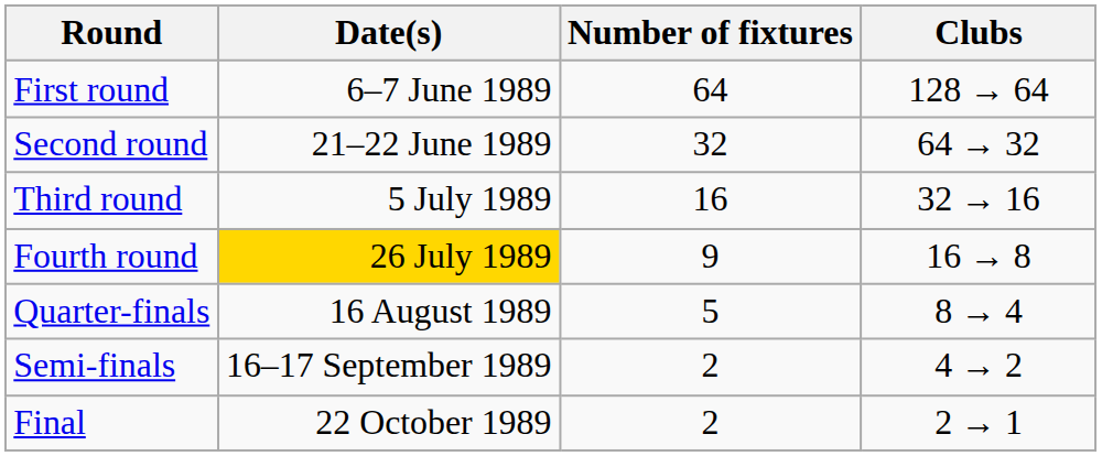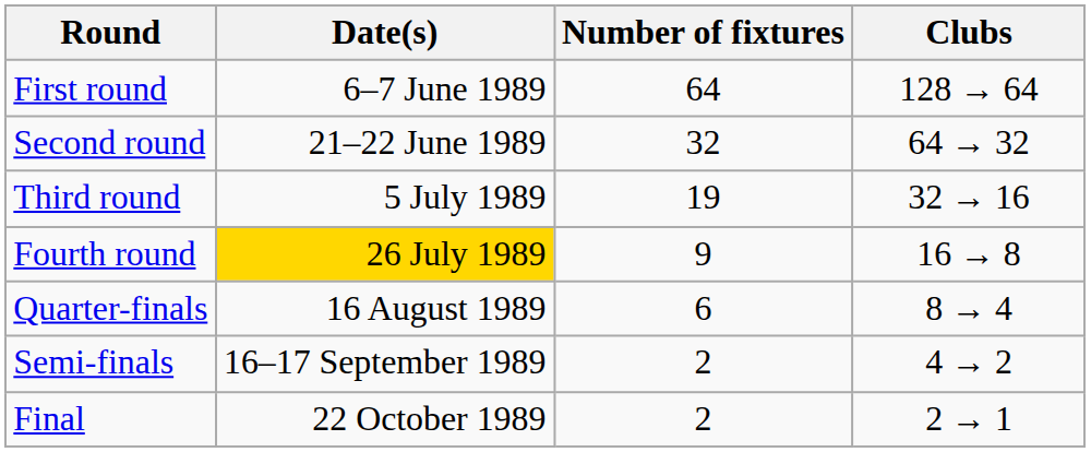 <table class="wikitable" style="text-align:center">
 <tr>
 <th>Round</th>
 <th>Date(s)</th>
 <th>Number of fixtures</th>
 <th width=100>Clubs</th>
 </tr>
 <tr>
 <td align=left><a href='#'>First round</a></td>
 <td align=right>6–7 June 1989</td>
 <td>64</td>
 <td>128 → 64</td>
 </tr>
 <tr>
 <td align=left><a href='#'>Second round</a></td>
 <td align=right>21–22 June 1989</td>
 <td>32</td>
 <td>64 → 32</td>
 </tr>
 <tr>
 <td align=left><a href='#'>Third round</a></td>
 <td align=right>5 July 1989</td>
-<td>16</td>
+<td>19</td>
 <td>32 → 16</td>
 </tr>
 <tr>
 <td align=left><a href='#'>Fourth round</a></td>
 <td align=right style="background: gold;">26 July 1989</td>
 <td>9</td>
 <td>16 → 8</td>
 </tr>
 <tr>
 <td align=left><a href='#'>Quarter-finals</a></td>
 <td align=right>16 August 1989</td>
-<td>5</td>
+<td>6</td>
 <td>8 → 4</td>
 </tr>
 <tr>
 <td align=left><a href='#'>Semi-finals</a></td>
 <td align=right>16–17 September 1989</td>
 <td>2</td>
 <td>4 → 2</td>
 </tr>
 <tr>
 <td align=left><a href='#'>Final</a></td>
 <td align=right>22 October 1989</td>
 <td>2</td>
 <td>2 → 1</td>
 </tr>
 </table>
